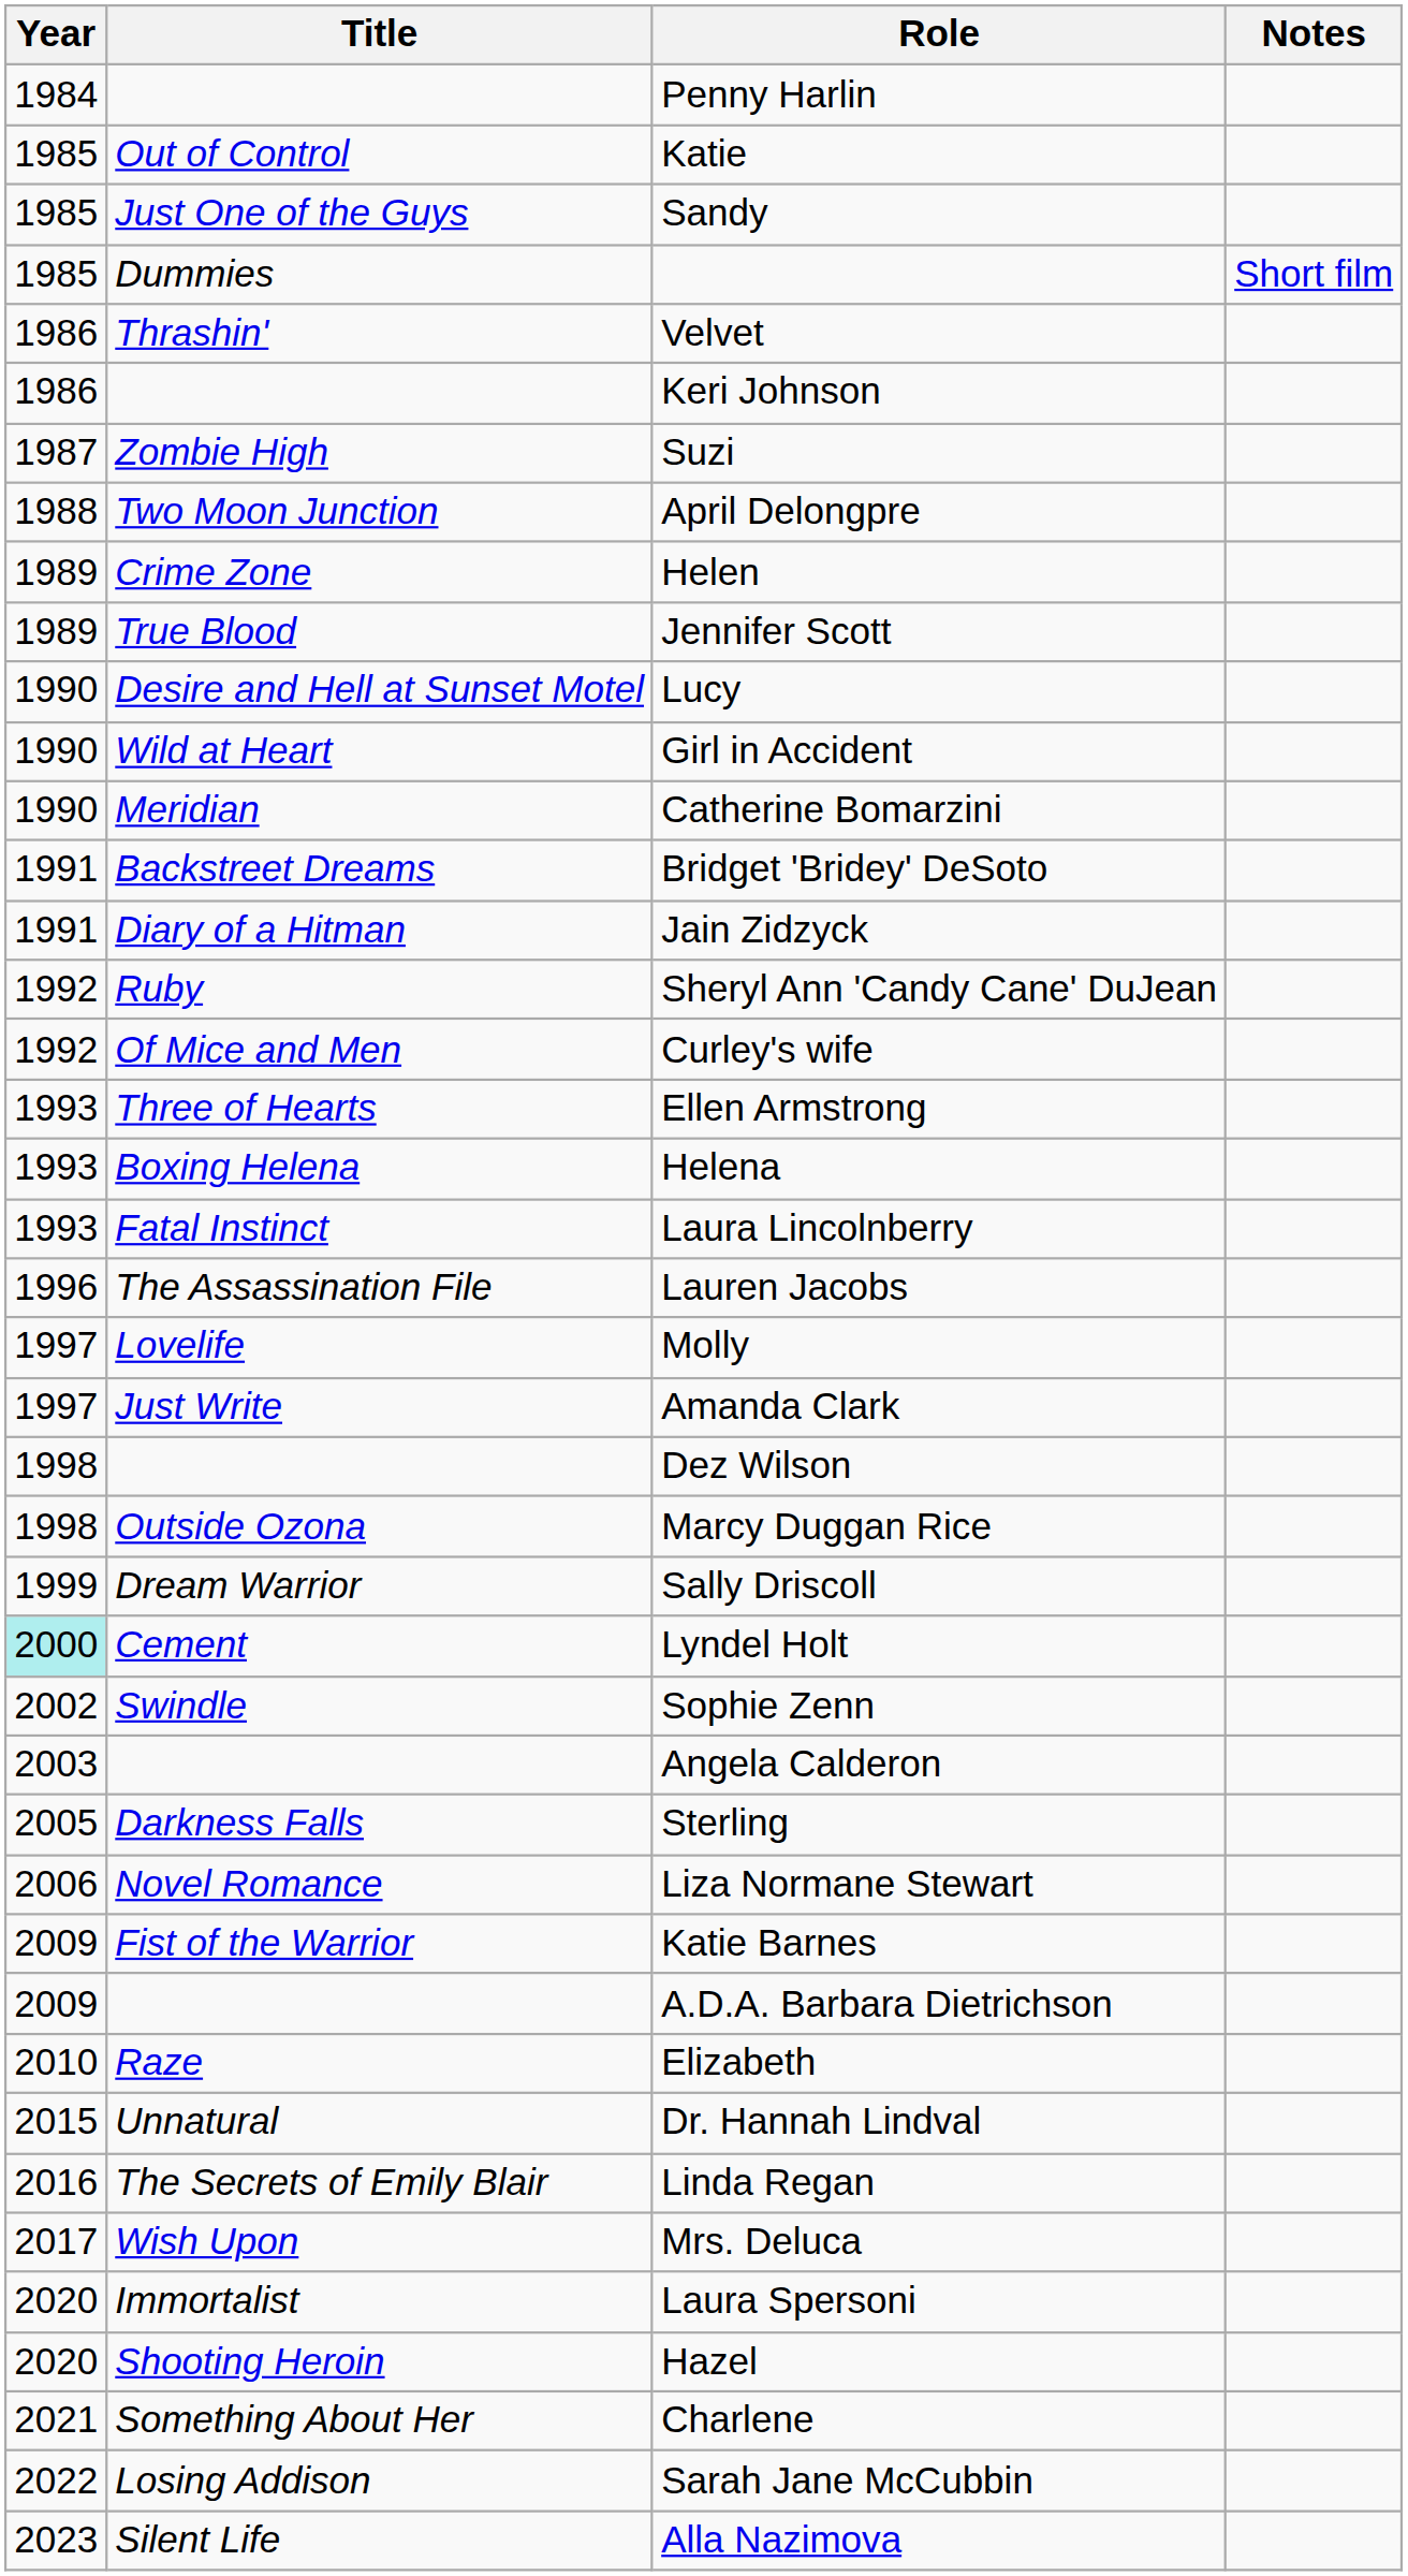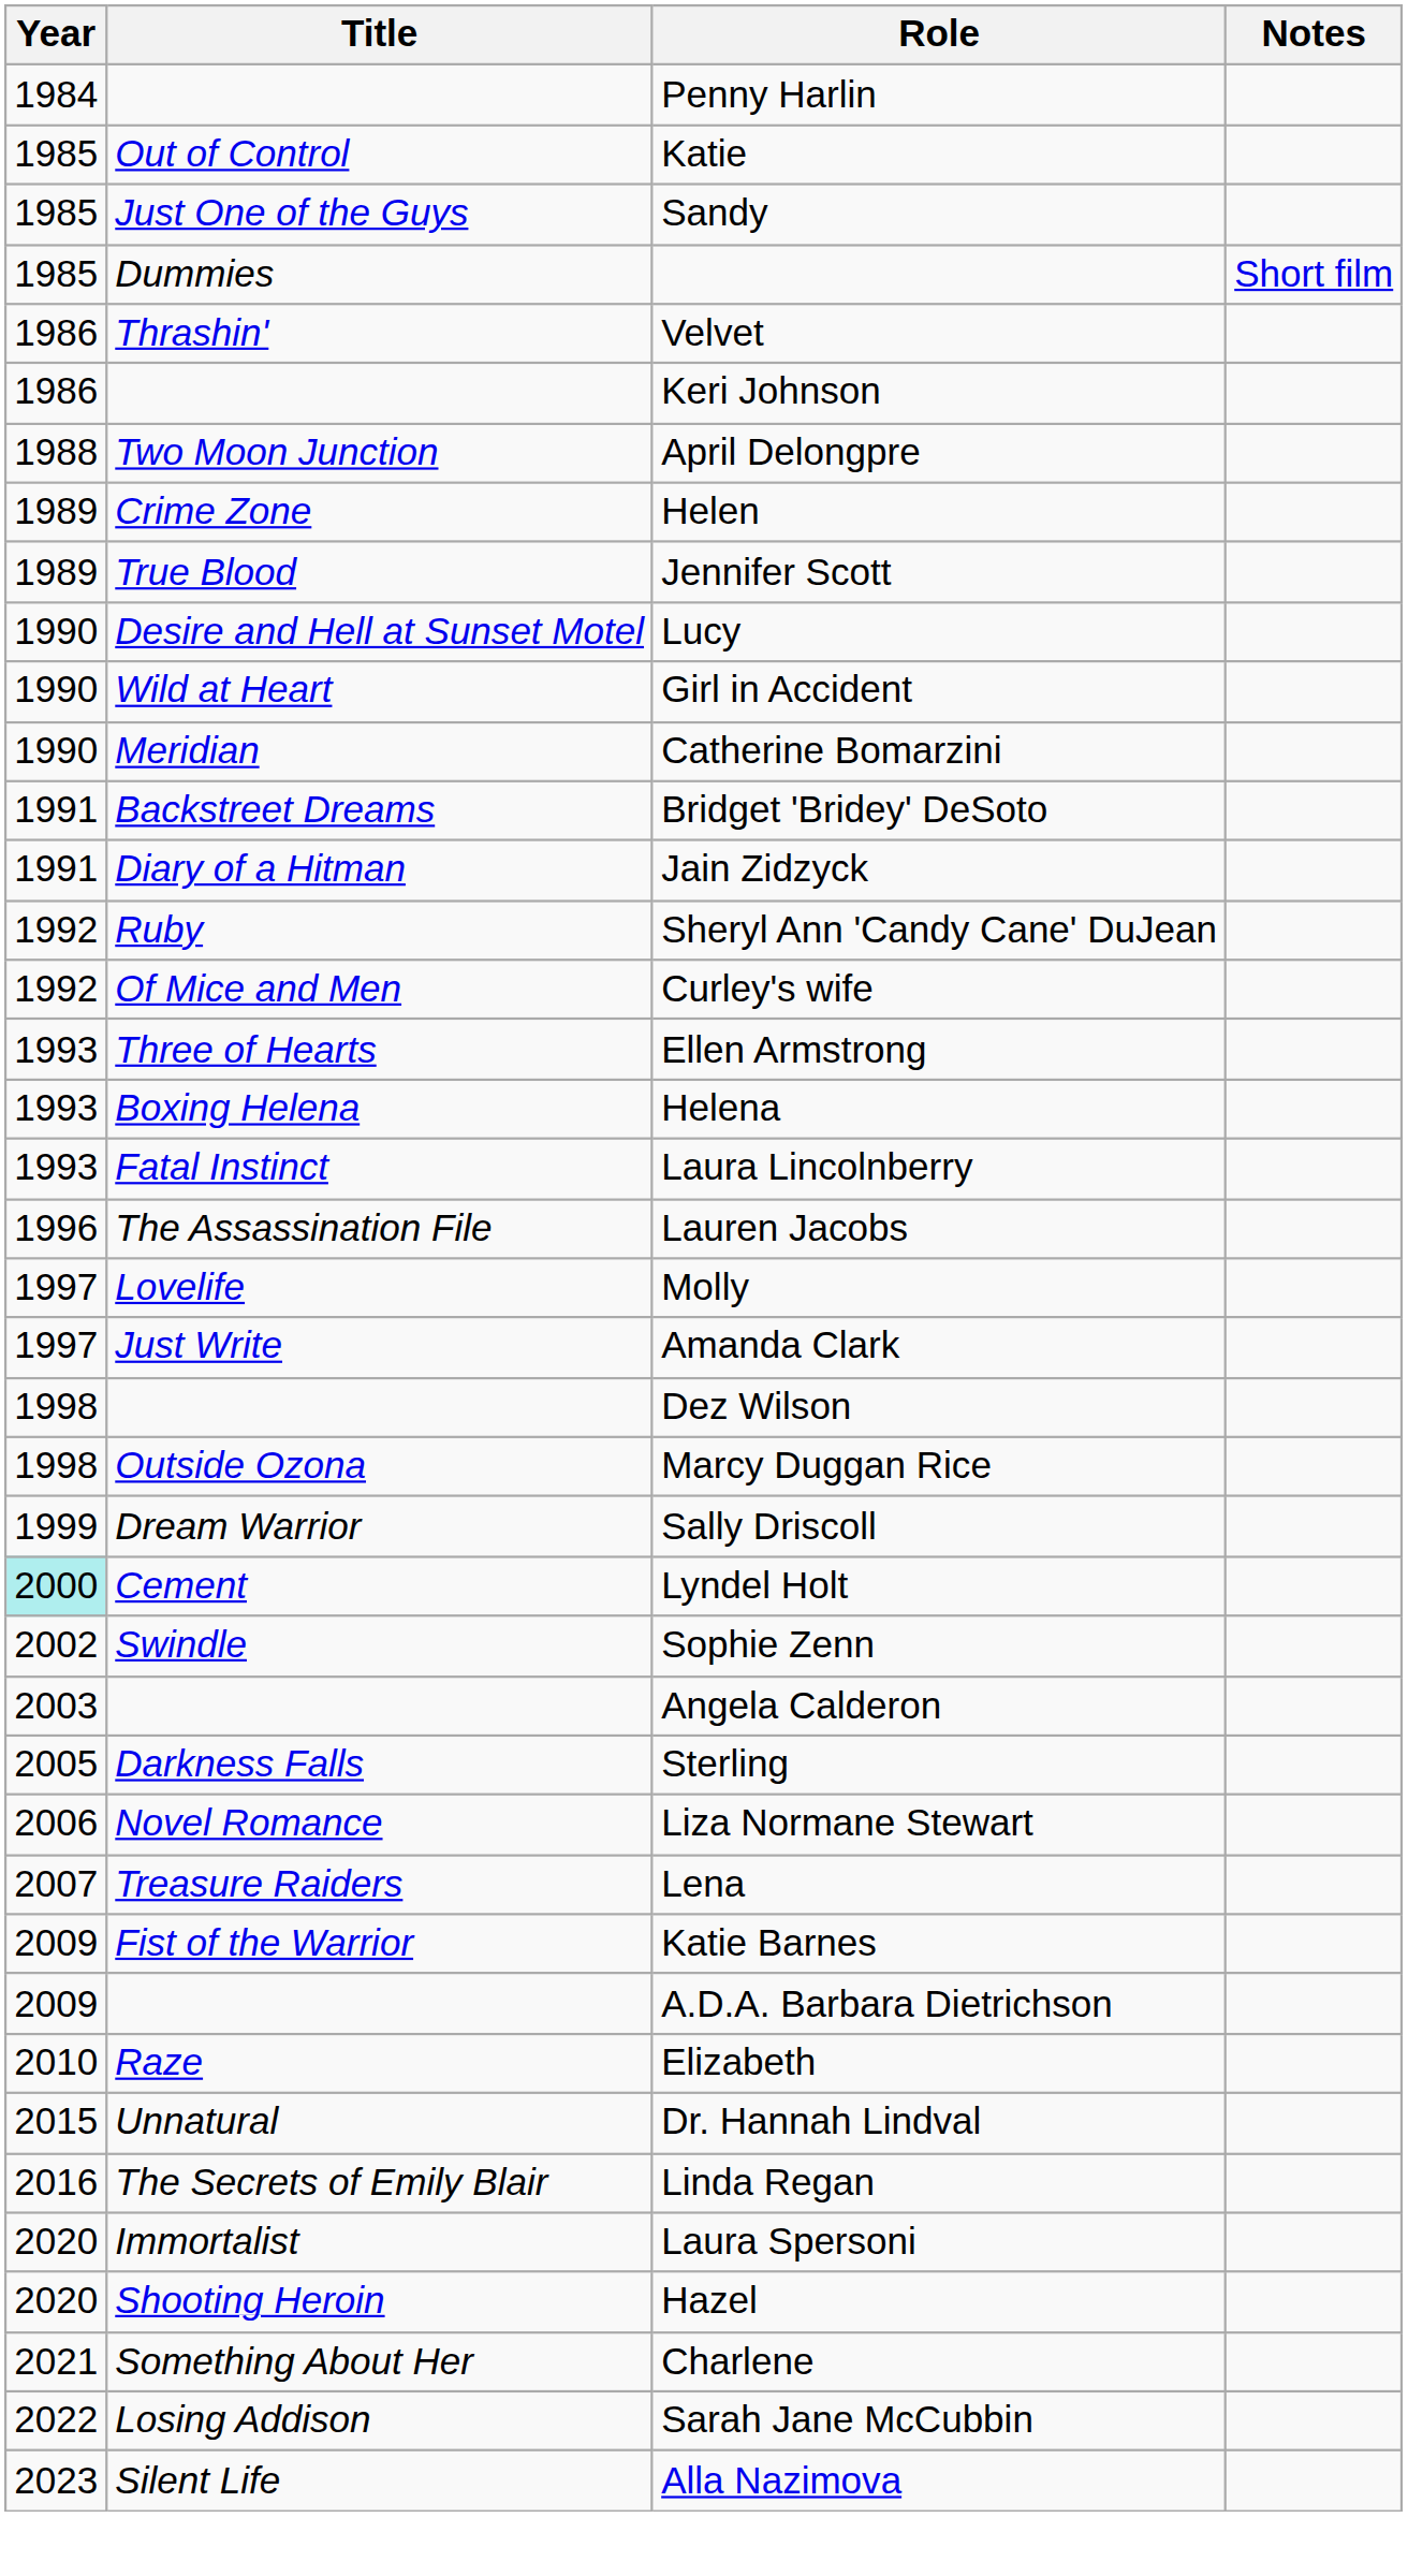 <table class="wikitable sortable">
 <tr>
 <th>Year</th>
 <th>Title</th>
 <th>Role</th>
 <th class="unsortable">Notes</th>
 </tr>
 <tr>
 <td>1984</td>
 <td><em></em></td>
 <td>Penny Harlin</td>
 <td></td>
 </tr>
 <tr>
 <td>1985</td>
 <td><em><a href='#'>Out of Control</a></em></td>
 <td>Katie</td>
 <td></td>
 </tr>
 <tr>
 <td>1985</td>
 <td><em><a href='#'>Just One of the Guys</a></em></td>
 <td>Sandy</td>
 <td></td>
 </tr>
 <tr>
 <td>1985</td>
 <td><em>Dummies</em></td>
 <td></td>
 <td><a href='#'>Short film</a></td>
 </tr>
 <tr>
 <td>1986</td>
 <td><em><a href='#'>Thrashin'</a></em></td>
 <td>Velvet</td>
 <td></td>
 </tr>
 <tr>
 <td>1986</td>
 <td><em></em></td>
 <td>Keri Johnson</td>
-<td></td>
-</tr>
-<tr>
-<td>1987</td>
-<td><em><a href='#'>Zombie High</a></em></td>
-<td>Suzi</td>
 <td></td>
 </tr>
 <tr>
 <td>1988</td>
 <td><em><a href='#'>Two Moon Junction</a></em></td>
 <td>April Delongpre</td>
 <td></td>
 </tr>
 <tr>
 <td>1989</td>
 <td><em><a href='#'>Crime Zone</a></em></td>
 <td>Helen</td>
 <td></td>
 </tr>
 <tr>
 <td>1989</td>
 <td><em><a href='#'>True Blood</a></em></td>
 <td>Jennifer Scott</td>
 <td></td>
 </tr>
 <tr>
 <td>1990</td>
 <td><em><a href='#'>Desire and Hell at Sunset Motel</a></em></td>
 <td>Lucy</td>
 <td></td>
 </tr>
 <tr>
 <td>1990</td>
 <td><em><a href='#'>Wild at Heart</a></em></td>
 <td>Girl in Accident</td>
 <td></td>
 </tr>
 <tr>
 <td>1990</td>
 <td><em><a href='#'>Meridian</a></em></td>
 <td>Catherine Bomarzini</td>
 <td></td>
 </tr>
 <tr>
 <td>1991</td>
 <td><em><a href='#'>Backstreet Dreams</a></em></td>
 <td>Bridget 'Bridey' DeSoto</td>
 <td></td>
 </tr>
 <tr>
 <td>1991</td>
 <td><em><a href='#'>Diary of a Hitman</a></em></td>
 <td>Jain Zidzyck</td>
 <td></td>
 </tr>
 <tr>
 <td>1992</td>
 <td><em><a href='#'>Ruby</a></em></td>
 <td>Sheryl Ann 'Candy Cane' DuJean</td>
 <td></td>
 </tr>
 <tr>
 <td>1992</td>
 <td><em><a href='#'>Of Mice and Men</a></em></td>
 <td>Curley's wife</td>
 <td></td>
 </tr>
 <tr>
 <td>1993</td>
 <td><em><a href='#'>Three of Hearts</a></em></td>
 <td>Ellen Armstrong</td>
 <td></td>
 </tr>
 <tr>
 <td>1993</td>
 <td><em><a href='#'>Boxing Helena</a></em></td>
 <td>Helena</td>
 <td></td>
 </tr>
 <tr>
 <td>1993</td>
 <td><em><a href='#'>Fatal Instinct</a></em></td>
 <td>Laura Lincolnberry</td>
 <td></td>
 </tr>
 <tr>
 <td>1996</td>
 <td><em>The Assassination File</em></td>
 <td>Lauren Jacobs</td>
 <td></td>
 </tr>
 <tr>
 <td>1997</td>
 <td><em><a href='#'>Lovelife</a></em></td>
 <td>Molly</td>
 <td></td>
 </tr>
 <tr>
 <td>1997</td>
 <td><em><a href='#'>Just Write</a></em></td>
 <td>Amanda Clark</td>
 <td></td>
 </tr>
 <tr>
 <td>1998</td>
 <td><em></em></td>
 <td>Dez Wilson</td>
 <td></td>
 </tr>
 <tr>
 <td>1998</td>
 <td><em><a href='#'>Outside Ozona</a></em></td>
 <td>Marcy Duggan Rice</td>
 <td></td>
 </tr>
 <tr>
 <td>1999</td>
 <td><em>Dream Warrior</em></td>
 <td>Sally Driscoll</td>
 <td></td>
 </tr>
 <tr>
 <td style="background: paleturquoise;">2000</td>
 <td><em><a href='#'>Cement</a></em></td>
 <td>Lyndel Holt</td>
 <td></td>
 </tr>
 <tr>
 <td>2002</td>
 <td><em><a href='#'>Swindle</a></em></td>
 <td>Sophie Zenn</td>
 <td></td>
 </tr>
 <tr>
 <td>2003</td>
 <td><em></em></td>
 <td>Angela Calderon</td>
 <td></td>
 </tr>
 <tr>
 <td>2005</td>
 <td><em><a href='#'>Darkness Falls</a></em></td>
 <td>Sterling</td>
 <td></td>
 </tr>
 <tr>
 <td>2006</td>
 <td><em><a href='#'>Novel Romance</a></em></td>
 <td>Liza Normane Stewart</td>
 <td></td>
 </tr>
 <tr>
+<td>2007</td>
+<td><em><a href='#'>Treasure Raiders</a></em></td>
+<td>Lena</td>
+<td></td>
+</tr>
+<tr>
 <td>2009</td>
 <td><em><a href='#'>Fist of the Warrior</a></em></td>
 <td>Katie Barnes</td>
 <td></td>
 </tr>
 <tr>
 <td>2009</td>
 <td><em></em></td>
 <td>A.D.A. Barbara Dietrichson</td>
 <td></td>
 </tr>
 <tr>
 <td>2010</td>
 <td><em><a href='#'>Raze</a></em></td>
 <td>Elizabeth</td>
 <td></td>
 </tr>
 <tr>
 <td>2015</td>
 <td><em>Unnatural</em></td>
 <td>Dr. Hannah Lindval</td>
 <td></td>
 </tr>
 <tr>
 <td>2016</td>
 <td><em>The Secrets of Emily Blair</em></td>
 <td>Linda Regan</td>
-<td></td>
-</tr>
-<tr>
-<td>2017</td>
-<td><em><a href='#'>Wish Upon</a></em></td>
-<td>Mrs. Deluca</td>
 <td></td>
 </tr>
 <tr>
 <td>2020</td>
 <td><em>Immortalist</em></td>
 <td>Laura Spersoni</td>
 <td></td>
 </tr>
 <tr>
 <td>2020</td>
 <td><em><a href='#'>Shooting Heroin</a></em></td>
 <td>Hazel</td>
 <td></td>
 </tr>
 <tr>
 <td>2021</td>
 <td><em>Something About Her</em></td>
 <td>Charlene</td>
 <td></td>
 </tr>
 <tr>
 <td>2022</td>
 <td><em>Losing Addison</em></td>
 <td>Sarah Jane McCubbin</td>
 <td></td>
 </tr>
 <tr>
 <td>2023</td>
 <td><em>Silent Life</em></td>
 <td><a href='#'>Alla Nazimova</a></td>
 <td></td>
 </tr>
 </table>
